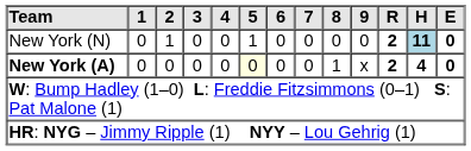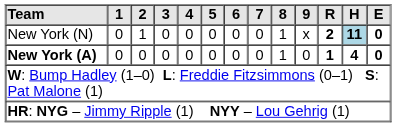 <table border=1 cellspacing=0 width=425 style="margin-left:3em;">
 <tr style="text-align:center; background-color:#e6e6e6;">
 <th align=left width=125>Team</th>
 <th width=25>1</th>
 <th width=25>2</th>
 <th width=25>3</th>
 <th width=25>4</th>
 <th width=25>5</th>
 <th width=25>6</th>
 <th width=25>7</th>
 <th width=25>8</th>
 <th width=25>9</th>
 <th width=25>R</th>
 <th width=25>H</th>
 <th width=25>E</th>
 </tr>
 <tr style="text-align:center;">
 <td align=left>New York (N)</td>
 <td>0</td>
 <td>1</td>
 <td>0</td>
 <td>0</td>
-<td>1</td>
 <td>0</td>
 <td>0</td>
 <td>0</td>
-<td>0</td>
+<td>1</td>
+<td>x</td>
 <td><strong>2</strong></td>
 <td style="background: lightblue;"><strong>11</strong></td>
 <td><strong>0</strong></td>
 </tr>
 <tr style="text-align:center;">
 <td align=left><strong>New York (A)</strong></td>
 <td>0</td>
 <td>0</td>
 <td>0</td>
 <td>0</td>
-<td style="background: lightyellow;">0</td>
+<td>0</td>
 <td>0</td>
 <td>0</td>
 <td>1</td>
-<td>x</td>
-<td><strong>2</strong></td>
+<td>0</td>
+<td><strong>1</strong></td>
 <td><strong>4</strong></td>
 <td><strong>0</strong></td>
 </tr>
 <tr style="text-align:left;">
 <td colspan=14><strong>W</strong>: <a href='#'>Bump Hadley</a> (1–0)  <strong>L</strong>: <a href='#'>Freddie Fitzsimmons</a> (0–1)   <strong>S</strong>: <a href='#'>Pat Malone</a> (1)</td>
 </tr>
 <tr style="text-align:left;">
 <td colspan=14><strong>HR</strong>: <strong>NYG</strong> –  <a href='#'>Jimmy Ripple</a> (1)    <strong>NYY</strong> –  <a href='#'>Lou Gehrig</a> (1)</td>
 </tr>
 </table>
